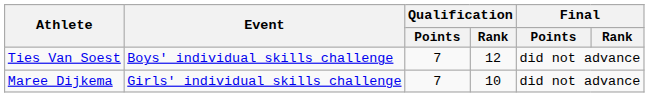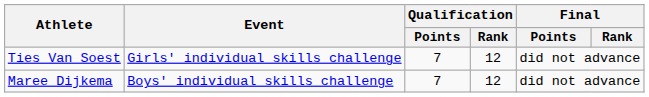 <table class="wikitable" style="font-size:90%">
 <tr>
 <th rowspan=2>Athlete</th>
 <th rowspan=2>Event</th>
 <th colspan=2>Qualification</th>
 <th colspan=2>Final</th>
 </tr>
 <tr style="font-size:95%">
 <th>Points</th>
 <th>Rank</th>
 <th>Points</th>
 <th>Rank</th>
 </tr>
 <tr align=center>
 <td align=left><a href='#'>Ties Van Soest</a></td>
-<td align=left><a href='#'>Boys' individual skills challenge</a></td>
+<td align=left><a href='#'>Girls' individual skills challenge</a></td>
 <td>7</td>
 <td>12</td>
 <td colspan=2>did not advance</td>
 </tr>
 <tr align=center>
 <td align=left><a href='#'>Maree Dijkema</a></td>
-<td align=left><a href='#'>Girls' individual skills challenge</a></td>
+<td align=left><a href='#'>Boys' individual skills challenge</a></td>
 <td>7</td>
-<td>10</td>
+<td>12</td>
 <td colspan=2>did not advance</td>
 </tr>
 </table>
